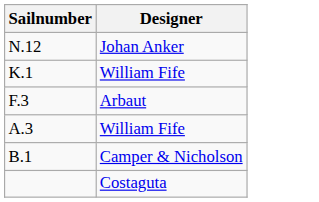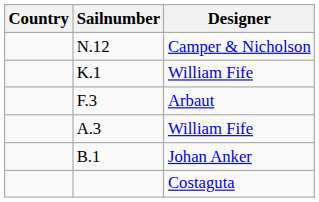 <table class="wikitable" style="text-align:left; font-size:90%">
 <tr>
+<th>Country</th>
 <th>Sailnumber</th>
 <th>Designer</th>
 </tr>
 <tr>
+<td></td>
 <td>N.12</td>
-<td><a href='#'>Johan Anker</a></td>
+<td><a href='#'>Camper & Nicholson</a></td>
 </tr>
 <tr>
+<td></td>
 <td>K.1</td>
 <td><a href='#'>William Fife</a></td>
 </tr>
 <tr>
+<td></td>
 <td>F.3</td>
 <td><a href='#'>Arbaut</a></td>
 </tr>
 <tr>
+<td></td>
 <td>A.3</td>
 <td><a href='#'>William Fife</a></td>
 </tr>
 <tr>
+<td></td>
 <td>B.1</td>
-<td><a href='#'>Camper & Nicholson</a></td>
+<td><a href='#'>Johan Anker</a></td>
 </tr>
 <tr>
+<td></td>
 <td> </td>
 <td><a href='#'>Costaguta</a></td>
 </tr>
 </table>
